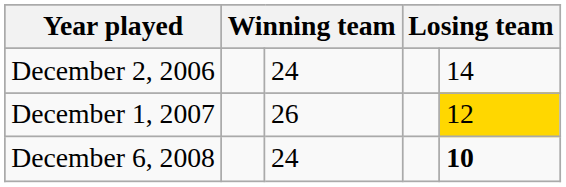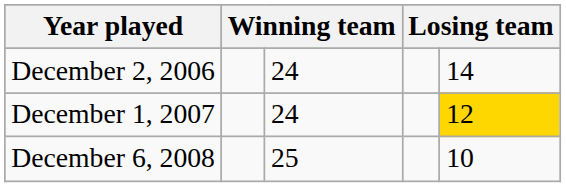 <table class="wikitable sortable" font=90%">
 <tr>
 <th>Year played</th>
 <th colspan="2">Winning team</th>
 <th colspan="2">Losing team</th>
 </tr>
 <tr>
 <td>December 2, 2006</td>
 <td><strong></strong></td>
 <td>24</td>
 <td></td>
 <td>14</td>
 </tr>
 <tr>
 <td>December 1, 2007</td>
 <td><strong></strong></td>
-<td>26</td>
+<td>24</td>
 <td></td>
 <td style="background: gold;">12</td>
 </tr>
 <tr>
 <td>December 6, 2008</td>
 <td><strong></strong></td>
-<td>24</td>
+<td>25</td>
 <td></td>
-<td><strong>10</strong></td>
+<td>10</td>
 </tr>
 </table>
